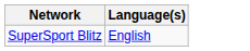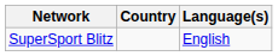 <table class="wikitable sortable">
 <tr>
 <th>Network</th>
+<th>Country</th>
 <th>Language(s)</th>
 </tr>
 <tr>
 <td><a href='#'>SuperSport Blitz</a></td>
+<td></td>
 <td><a href='#'>English</a></td>
 </tr>
 </table>
